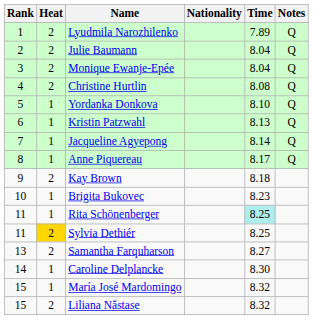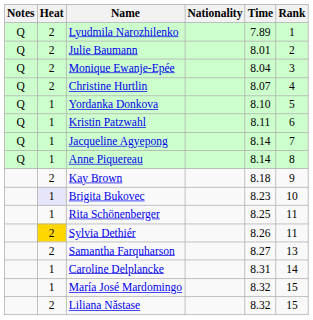 <table class="wikitable sortable" style="text-align:center">
 <tr>
-<th>Rank</th>
+<th>Notes</th>
 <th>Heat</th>
 <th>Name</th>
 <th>Nationality</th>
 <th>Time</th>
-<th>Notes</th>
+<th>Rank</th>
 </tr>
 <tr bgcolor=ccffcc>
-<td>1</td>
+<td>Q</td>
 <td>2</td>
 <td align="left"><a href='#'>Lyudmila Narozhilenko</a></td>
 <td align=left></td>
 <td>7.89</td>
-<td>Q</td>
+<td>1</td>
 </tr>
 <tr bgcolor=ccffcc>
-<td>2</td>
+<td>Q</td>
 <td>2</td>
 <td align="left"><a href='#'>Julie Baumann</a></td>
 <td align=left></td>
-<td>8.04</td>
-<td>Q</td>
+<td>8.01</td>
+<td>2</td>
 </tr>
 <tr bgcolor=ccffcc>
-<td>3</td>
+<td>Q</td>
 <td>2</td>
 <td align="left"><a href='#'>Monique Ewanje-Epée</a></td>
 <td align=left></td>
 <td>8.04</td>
-<td>Q</td>
+<td>3</td>
 </tr>
 <tr bgcolor=ccffcc>
-<td>4</td>
+<td>Q</td>
 <td>2</td>
 <td align="left"><a href='#'>Christine Hurtlin</a></td>
 <td align=left></td>
-<td>8.08</td>
-<td>Q</td>
+<td>8.07</td>
+<td>4</td>
 </tr>
 <tr bgcolor=ccffcc>
-<td>5</td>
+<td>Q</td>
 <td>1</td>
 <td align="left"><a href='#'>Yordanka Donkova</a></td>
 <td align=left></td>
 <td>8.10</td>
-<td>Q</td>
+<td>5</td>
 </tr>
 <tr bgcolor=ccffcc>
-<td>6</td>
+<td>Q</td>
 <td>1</td>
 <td align="left"><a href='#'>Kristin Patzwahl</a></td>
 <td align=left></td>
-<td>8.13</td>
-<td>Q</td>
+<td>8.11</td>
+<td>6</td>
 </tr>
 <tr bgcolor=ccffcc>
-<td>7</td>
+<td>Q</td>
 <td>1</td>
 <td align="left"><a href='#'>Jacqueline Agyepong</a></td>
 <td align=left></td>
 <td>8.14</td>
-<td>Q</td>
+<td>7</td>
 </tr>
 <tr bgcolor=ccffcc>
-<td>8</td>
+<td>Q</td>
 <td>1</td>
 <td align="left"><a href='#'>Anne Piquereau</a></td>
 <td align=left></td>
-<td>8.17</td>
-<td>Q</td>
+<td>8.14</td>
+<td>8</td>
 </tr>
 <tr>
-<td>9</td>
+<td></td>
 <td>2</td>
 <td align="left"><a href='#'>Kay Brown</a></td>
 <td align=left></td>
 <td>8.18</td>
-<td></td>
+<td>9</td>
 </tr>
 <tr>
-<td>10</td>
-<td>1</td>
+<td></td>
+<td style="background: lavender;">1</td>
 <td align="left"><a href='#'>Brigita Bukovec</a></td>
 <td align=left></td>
 <td>8.23</td>
-<td></td>
+<td>10</td>
 </tr>
 <tr>
-<td>11</td>
+<td></td>
 <td>1</td>
 <td align="left"><a href='#'>Rita Schönenberger</a></td>
 <td align=left></td>
-<td style="background: paleturquoise;">8.25</td>
-<td></td>
+<td>8.25</td>
+<td>11</td>
 </tr>
 <tr>
-<td>11</td>
+<td></td>
 <td style="background: gold;">2</td>
 <td align="left"><a href='#'>Sylvia Dethiér</a></td>
 <td align=left></td>
-<td>8.25</td>
-<td></td>
+<td>8.26</td>
+<td>11</td>
 </tr>
 <tr>
-<td>13</td>
+<td></td>
 <td>2</td>
 <td align="left"><a href='#'>Samantha Farquharson</a></td>
 <td align=left></td>
 <td>8.27</td>
-<td></td>
+<td>13</td>
 </tr>
 <tr>
-<td>14</td>
+<td></td>
 <td>1</td>
 <td align="left"><a href='#'>Caroline Delplancke</a></td>
 <td align=left></td>
-<td>8.30</td>
-<td></td>
+<td>8.31</td>
+<td>14</td>
 </tr>
 <tr>
-<td>15</td>
+<td></td>
 <td>1</td>
 <td align="left"><a href='#'>María José Mardomingo</a></td>
 <td align=left></td>
 <td>8.32</td>
-<td></td>
+<td>15</td>
 </tr>
 <tr>
-<td>15</td>
+<td></td>
 <td>2</td>
 <td align="left"><a href='#'>Liliana Năstase</a></td>
 <td align=left></td>
 <td>8.32</td>
-<td></td>
+<td>15</td>
 </tr>
 </table>
